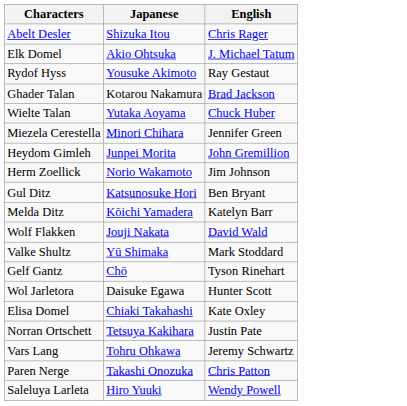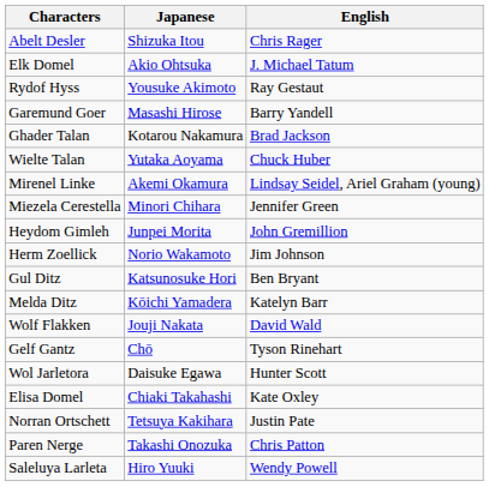 <table class="wikitable">
 <tr>
 <th>Characters</th>
 <th>Japanese</th>
 <th>English</th>
 </tr>
 <tr>
 <td><a href='#'>Abelt Desler</a></td>
 <td><a href='#'>Shizuka Itou</a></td>
 <td><a href='#'>Chris Rager</a></td>
 </tr>
 <tr>
 <td>Elk Domel</td>
 <td><a href='#'>Akio Ohtsuka</a></td>
 <td><a href='#'>J. Michael Tatum</a></td>
 </tr>
 <tr>
 <td>Rydof Hyss</td>
 <td><a href='#'>Yousuke Akimoto</a></td>
 <td>Ray Gestaut</td>
 </tr>
 <tr>
+<td>Garemund Goer</td>
+<td><a href='#'>Masashi Hirose</a></td>
+<td>Barry Yandell</td>
+</tr>
+<tr>
 <td>Ghader Talan</td>
 <td>Kotarou Nakamura</td>
 <td><a href='#'>Brad Jackson</a></td>
 </tr>
 <tr>
 <td>Wielte Talan</td>
 <td><a href='#'>Yutaka Aoyama</a></td>
 <td><a href='#'>Chuck Huber</a></td>
+</tr>
+<tr>
+<td>Mirenel Linke</td>
+<td><a href='#'>Akemi Okamura</a></td>
+<td><a href='#'>Lindsay Seidel</a>, Ariel Graham (young)</td>
 </tr>
 <tr>
 <td>Miezela Cerestella</td>
 <td><a href='#'>Minori Chihara</a></td>
 <td>Jennifer Green</td>
 </tr>
 <tr>
 <td>Heydom Gimleh</td>
 <td><a href='#'>Junpei Morita</a></td>
 <td><a href='#'>John Gremillion</a></td>
 </tr>
 <tr>
 <td>Herm Zoellick</td>
 <td><a href='#'>Norio Wakamoto</a></td>
 <td>Jim Johnson</td>
 </tr>
 <tr>
 <td>Gul Ditz</td>
 <td><a href='#'>Katsunosuke Hori</a></td>
 <td>Ben Bryant</td>
 </tr>
 <tr>
 <td>Melda Ditz</td>
 <td><a href='#'>Kōichi Yamadera</a></td>
 <td>Katelyn Barr</td>
 </tr>
 <tr>
 <td>Wolf Flakken</td>
 <td><a href='#'>Jouji Nakata</a></td>
 <td><a href='#'>David Wald</a></td>
 </tr>
 <tr>
-<td>Valke Shultz</td>
-<td><a href='#'>Yū Shimaka</a></td>
-<td>Mark Stoddard</td>
-</tr>
-<tr>
 <td>Gelf Gantz</td>
 <td><a href='#'>Chō</a></td>
 <td>Tyson Rinehart</td>
 </tr>
 <tr>
 <td>Wol Jarletora</td>
 <td>Daisuke Egawa</td>
 <td>Hunter Scott</td>
 </tr>
 <tr>
 <td>Elisa Domel</td>
 <td><a href='#'>Chiaki Takahashi</a></td>
 <td>Kate Oxley</td>
 </tr>
 <tr>
 <td>Norran Ortschett</td>
 <td><a href='#'>Tetsuya Kakihara</a></td>
 <td>Justin Pate</td>
 </tr>
 <tr>
-<td>Vars Lang</td>
-<td><a href='#'>Tohru Ohkawa</a></td>
-<td>Jeremy Schwartz</td>
-</tr>
-<tr>
 <td>Paren Nerge</td>
 <td><a href='#'>Takashi Onozuka</a></td>
 <td><a href='#'>Chris Patton</a></td>
 </tr>
 <tr>
 <td>Saleluya Larleta</td>
 <td><a href='#'>Hiro Yuuki</a></td>
 <td><a href='#'>Wendy Powell</a></td>
 </tr>
 </table>
